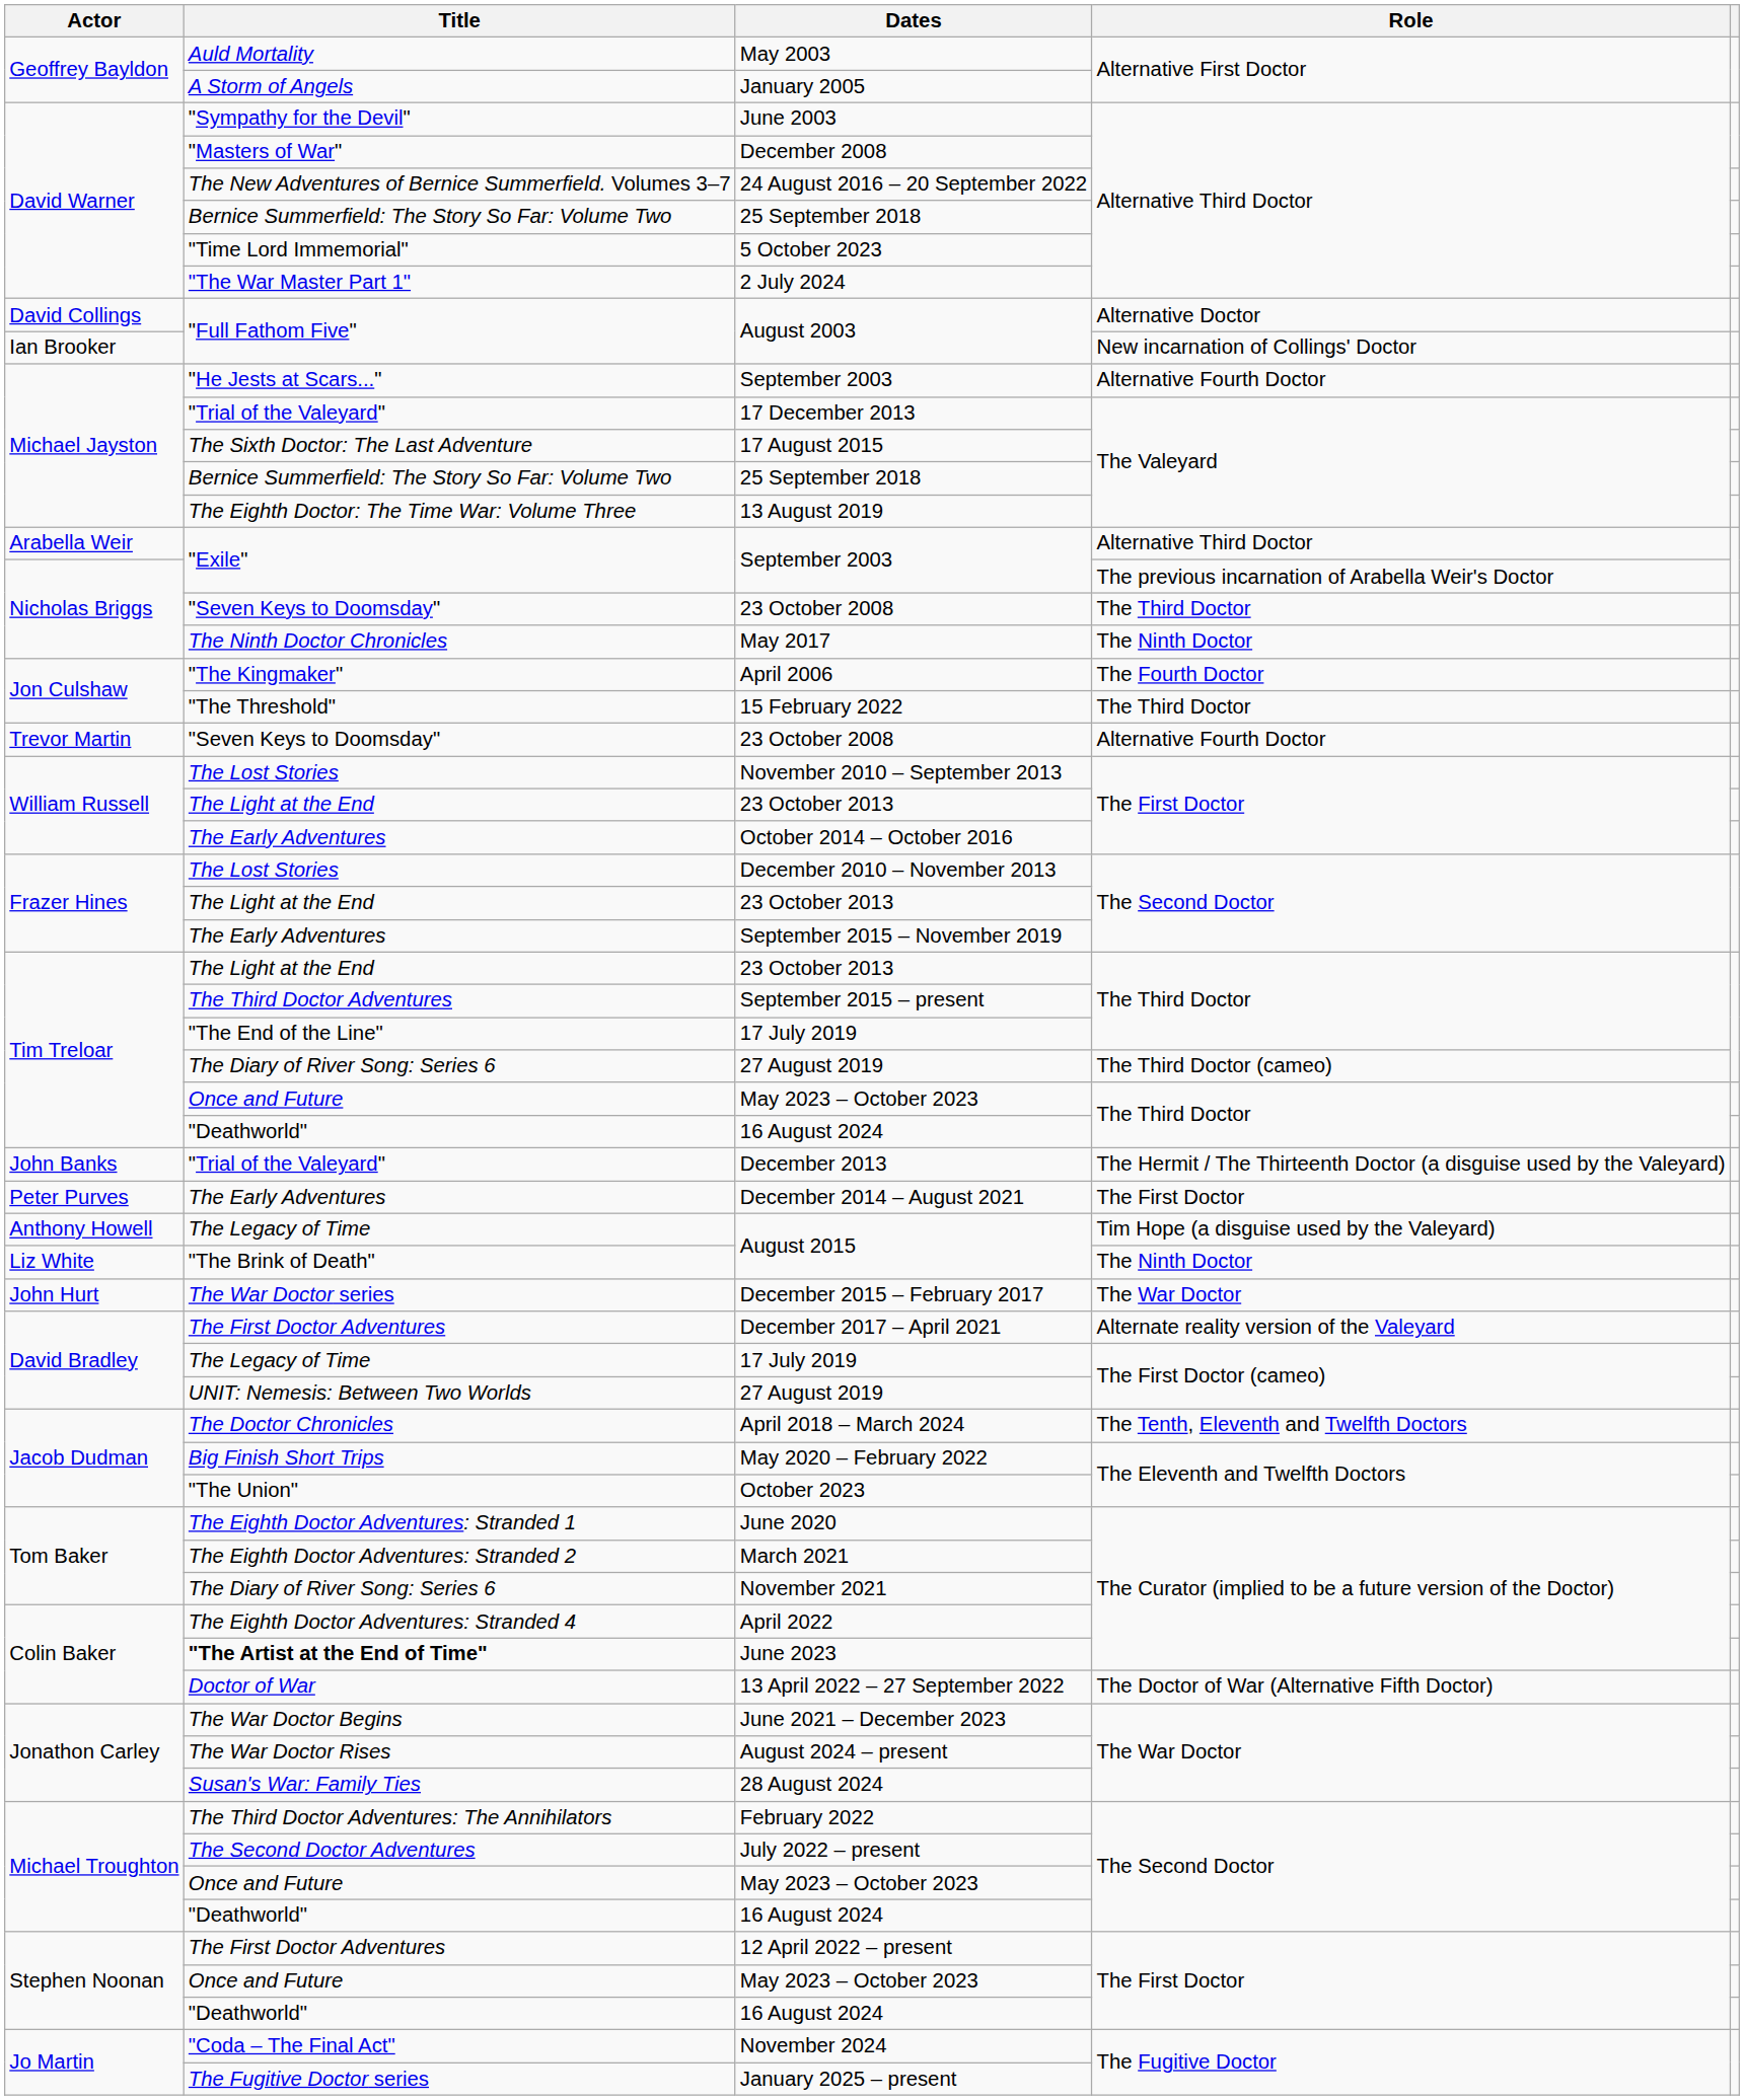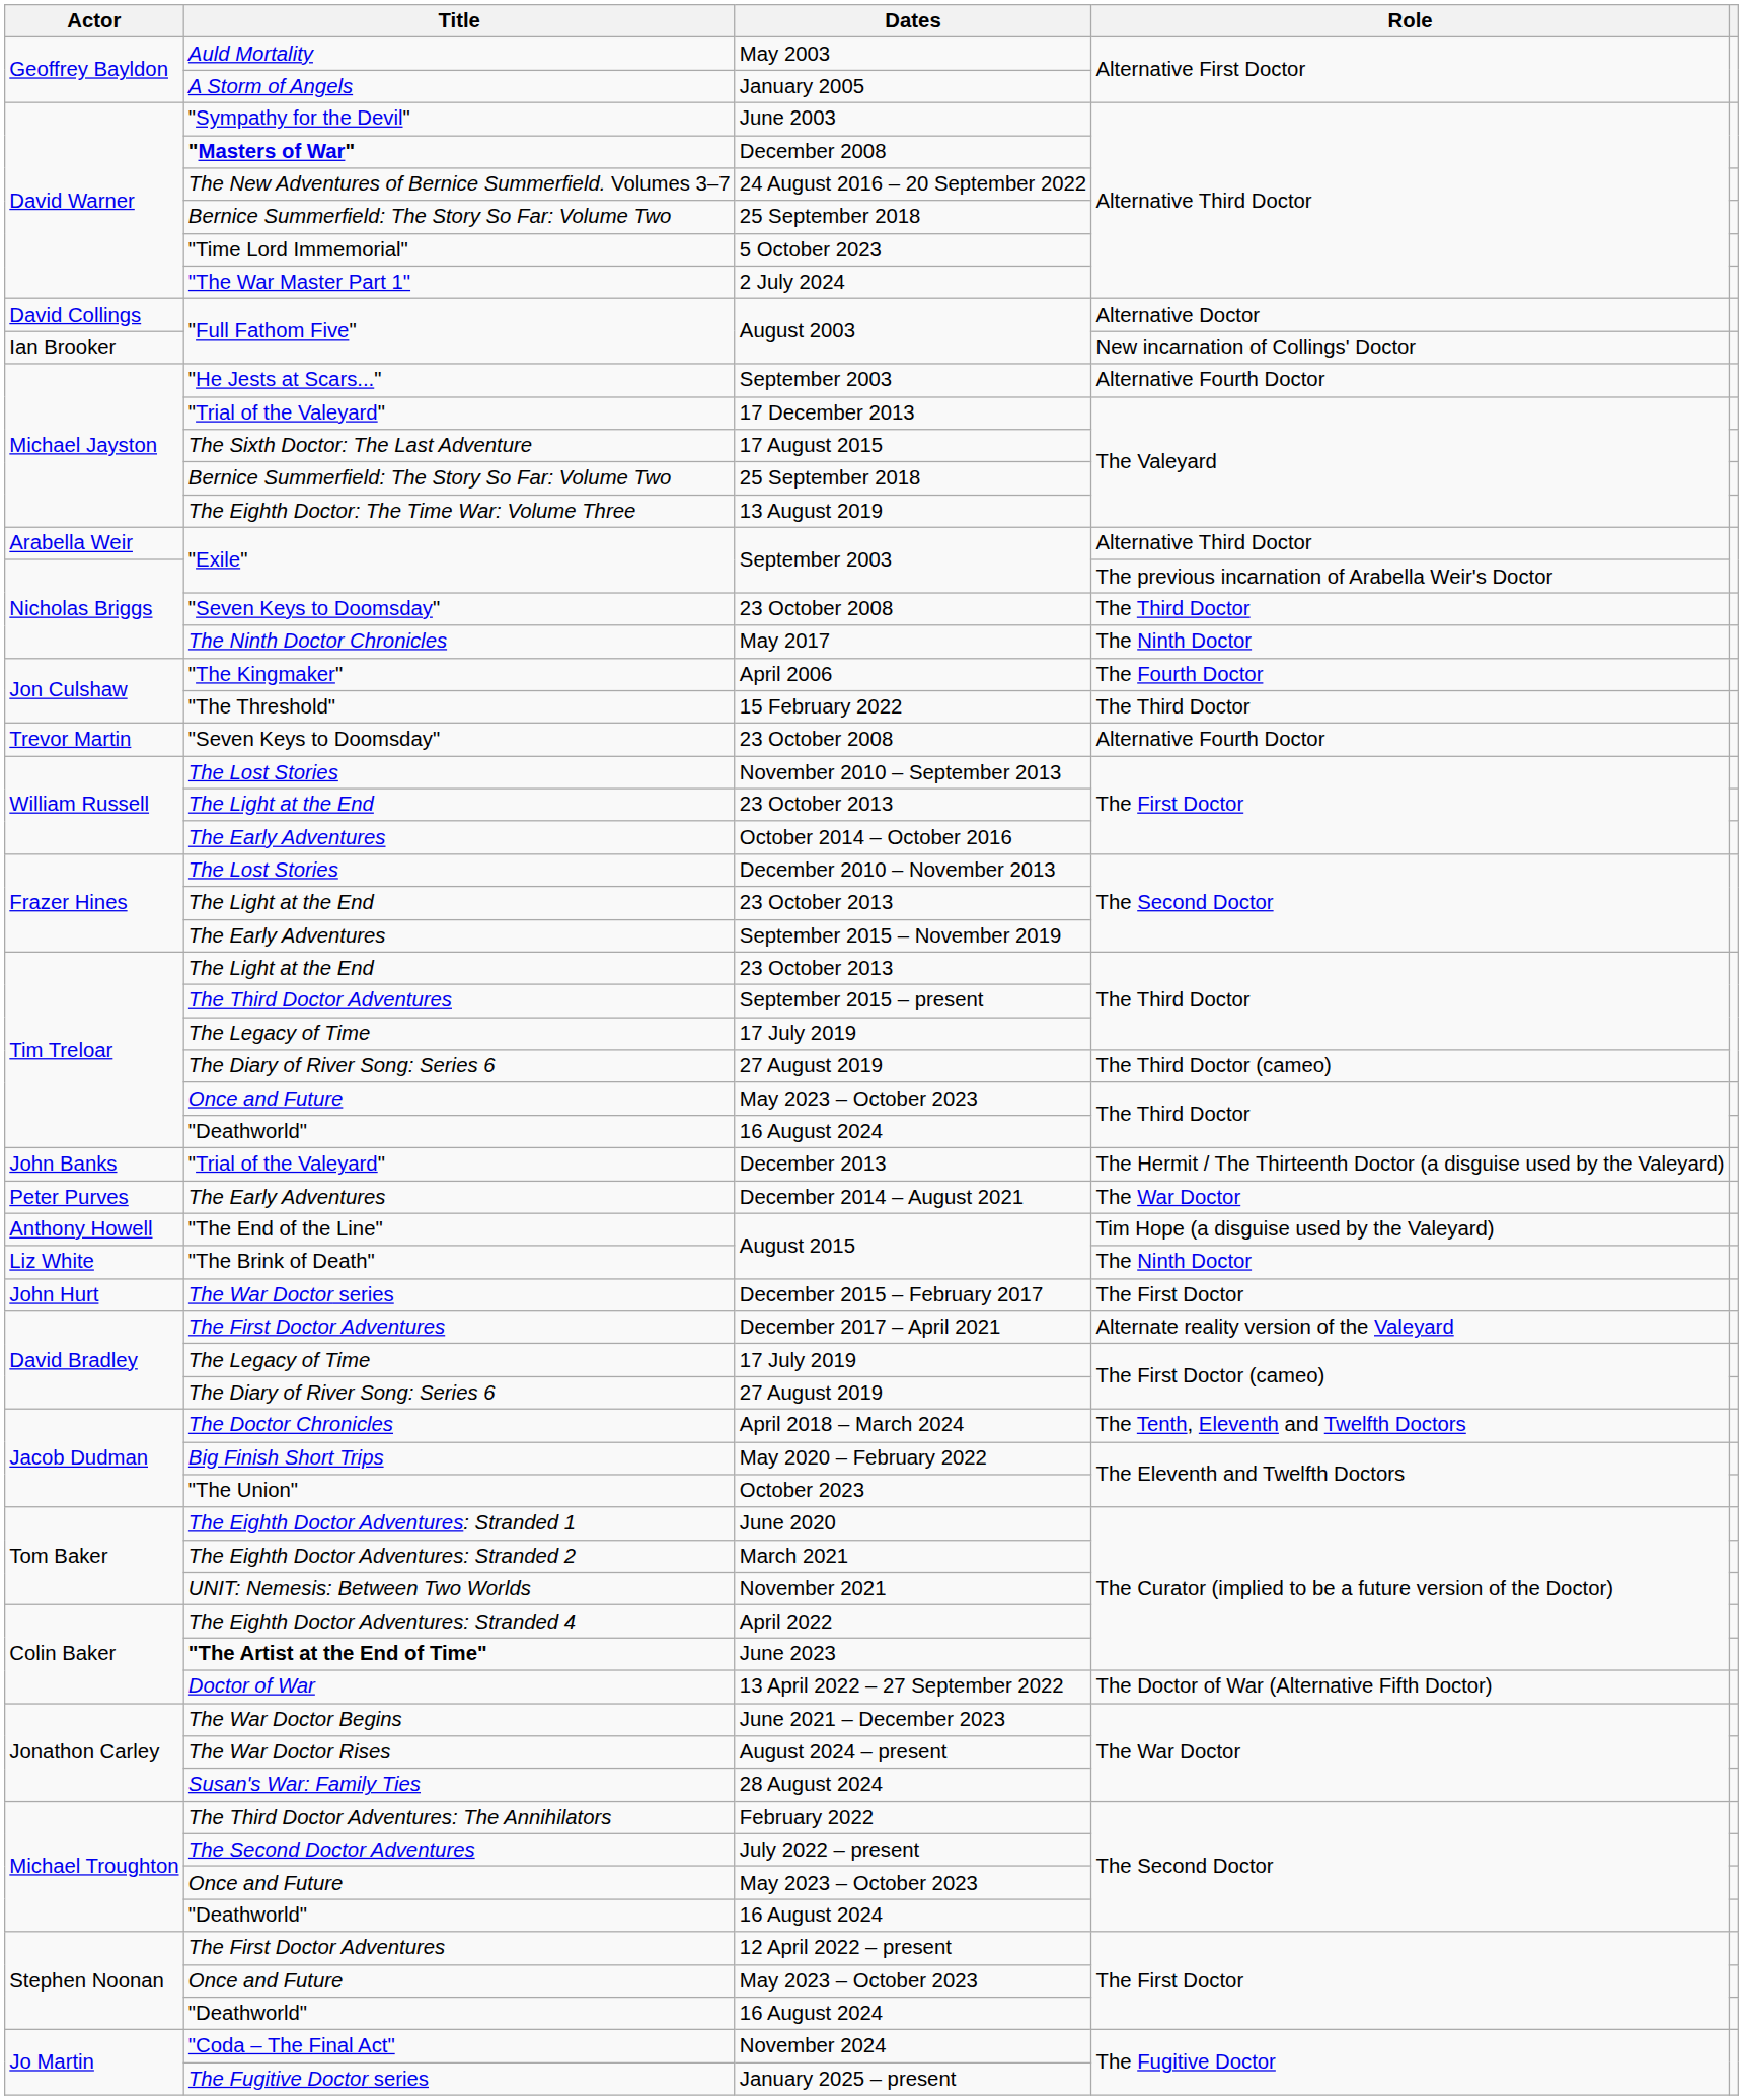 <table class="wikitable">
 <tr>
 <th>Actor</th>
 <th>Title</th>
 <th>Dates</th>
 <th>Role</th>
 <th></th>
 </tr>
 <tr>
 <td rowspan="2"><a href='#'>Geoffrey Bayldon</a></td>
 <td><em><a href='#'>Auld Mortality</a></em></td>
 <td>May 2003</td>
 <td rowspan="2">Alternative First Doctor</td>
 <td rowspan="2"></td>
 </tr>
 <tr>
 <td><em><a href='#'>A Storm of Angels</a></em></td>
 <td>January 2005</td>
 </tr>
 <tr>
 <td rowspan="6"><a href='#'>David Warner</a></td>
 <td>"<a href='#'>Sympathy for the Devil</a>"</td>
 <td>June 2003</td>
 <td rowspan="6">Alternative Third Doctor</td>
 <td rowspan="2"></td>
 </tr>
 <tr>
-<td>"<a href='#'>Masters of War</a>"</td>
+<td><strong>"<a href='#'>Masters of War</a>"</strong></td>
 <td>December 2008</td>
 </tr>
 <tr>
 <td><em>The New Adventures of Bernice Summerfield.</em> Volumes 3–7</td>
 <td>24 August 2016 – 20 September 2022</td>
 <td></td>
 </tr>
 <tr>
 <td><em>Bernice Summerfield: The Story So Far: Volume Two</em></td>
 <td>25 September 2018</td>
 <td></td>
 </tr>
 <tr>
 <td>"Time Lord Immemorial"</td>
 <td>5 October 2023</td>
 <td></td>
 </tr>
 <tr>
 <td><a href='#'>"The War Master Part 1"</a></td>
 <td>2 July 2024</td>
 <td></td>
 </tr>
 <tr>
 <td><a href='#'>David Collings</a></td>
 <td rowspan="2">"<a href='#'>Full Fathom Five</a>"</td>
 <td rowspan="2">August 2003</td>
 <td>Alternative Doctor</td>
 <td></td>
 </tr>
 <tr>
 <td>Ian Brooker</td>
 <td>New incarnation of Collings' Doctor</td>
 <td></td>
 </tr>
 <tr>
 <td rowspan="5"><a href='#'>Michael Jayston</a></td>
 <td>"<a href='#'>He Jests at Scars...</a>"</td>
 <td>September 2003</td>
 <td>Alternative Fourth Doctor</td>
 <td></td>
 </tr>
 <tr>
 <td>"<a href='#'>Trial of the Valeyard</a>"</td>
 <td>17 December 2013</td>
 <td rowspan="4">The Valeyard</td>
 <td></td>
 </tr>
 <tr>
 <td><em>The Sixth Doctor: The Last Adventure</em></td>
 <td>17 August 2015</td>
 <td></td>
 </tr>
 <tr>
 <td><em>Bernice Summerfield: The Story So Far: Volume Two</em></td>
 <td>25 September 2018</td>
 <td></td>
 </tr>
 <tr>
 <td><em>The Eighth Doctor: The Time War: Volume Three</em></td>
 <td>13 August 2019</td>
 <td></td>
 </tr>
 <tr>
 <td><a href='#'>Arabella Weir</a></td>
 <td rowspan="2">"<a href='#'>Exile</a>"</td>
 <td rowspan="2">September 2003</td>
 <td>Alternative Third Doctor</td>
 <td rowspan="2"></td>
 </tr>
 <tr>
 <td rowspan="3"><a href='#'>Nicholas Briggs</a></td>
 <td>The previous incarnation of Arabella Weir's Doctor</td>
 </tr>
 <tr>
 <td>"<a href='#'>Seven Keys to Doomsday</a>"</td>
 <td>23 October 2008</td>
 <td>The <a href='#'>Third Doctor</a></td>
 <td></td>
 </tr>
 <tr>
 <td><em><a href='#'>The Ninth Doctor Chronicles</a></em></td>
 <td>May 2017</td>
 <td>The <a href='#'>Ninth Doctor</a></td>
 <td></td>
 </tr>
 <tr>
 <td rowspan="2"><a href='#'>Jon Culshaw</a></td>
 <td>"<a href='#'>The Kingmaker</a>"</td>
 <td>April 2006</td>
 <td>The <a href='#'>Fourth Doctor</a></td>
 <td></td>
 </tr>
 <tr>
 <td>"The Threshold"</td>
 <td>15 February 2022</td>
 <td>The Third Doctor</td>
 <td></td>
 </tr>
 <tr>
 <td><a href='#'>Trevor Martin</a></td>
 <td>"Seven Keys to Doomsday"</td>
 <td>23 October 2008</td>
 <td>Alternative Fourth Doctor</td>
 <td></td>
 </tr>
 <tr>
 <td rowspan="3"><a href='#'>William Russell</a></td>
 <td><em><a href='#'>The Lost Stories</a></em></td>
 <td>November 2010 – September 2013</td>
 <td rowspan="3">The <a href='#'>First Doctor</a></td>
 <td></td>
 </tr>
 <tr>
 <td><em><a href='#'>The Light at the End</a></em></td>
 <td>23 October 2013</td>
 <td></td>
 </tr>
 <tr>
 <td><em><a href='#'>The Early Adventures</a></em></td>
 <td>October 2014 – October 2016</td>
 <td></td>
 </tr>
 <tr>
 <td rowspan="3"><a href='#'>Frazer Hines</a></td>
 <td><em><a href='#'>The Lost Stories</a></em></td>
 <td>December 2010 – November 2013</td>
 <td rowspan="3">The <a href='#'>Second Doctor</a></td>
 <td rowspan="3"></td>
 </tr>
 <tr>
 <td><em>The Light at the End</em></td>
 <td>23 October 2013</td>
 </tr>
 <tr>
 <td><em>The Early Adventures</em></td>
 <td>September 2015 – November 2019</td>
 </tr>
 <tr>
 <td rowspan="6"><a href='#'>Tim Treloar</a></td>
 <td><em>The Light at the End</em></td>
 <td>23 October 2013</td>
 <td rowspan="3">The Third Doctor</td>
 <td rowspan="4"></td>
 </tr>
 <tr>
 <td><em><a href='#'>The Third Doctor Adventures</a></em></td>
 <td>September 2015 – present</td>
 </tr>
 <tr>
-<td>"The End of the Line"</td>
+<td><em>The Legacy of Time</em></td>
 <td>17 July 2019</td>
 </tr>
 <tr>
 <td><em>The Diary of River Song: Series 6</em></td>
 <td>27 August 2019</td>
 <td>The Third Doctor (cameo)</td>
 </tr>
 <tr>
 <td><a href='#'><em>Once and Future</em></a></td>
 <td>May 2023 – October 2023</td>
 <td rowspan="2">The Third Doctor</td>
 <td></td>
 </tr>
 <tr>
 <td>"Deathworld"</td>
 <td>16 August 2024</td>
 <td></td>
 </tr>
 <tr>
 <td><a href='#'>John Banks</a></td>
 <td>"<a href='#'>Trial of the Valeyard</a>"</td>
 <td>December 2013</td>
 <td>The Hermit / The Thirteenth Doctor (a disguise used by the Valeyard)</td>
 <td></td>
 </tr>
 <tr>
 <td><a href='#'>Peter Purves</a></td>
 <td><em>The Early Adventures</em></td>
 <td>December 2014 – August 2021</td>
-<td>The First Doctor</td>
+<td>The <a href='#'>War Doctor</a></td>
 <td></td>
 </tr>
 <tr>
 <td><a href='#'>Anthony Howell</a></td>
-<td><em>The Legacy of Time</em></td>
+<td>"The End of the Line"</td>
 <td rowspan="2">August 2015</td>
 <td>Tim Hope (a disguise used by the Valeyard)</td>
 <td></td>
 </tr>
 <tr>
 <td><a href='#'>Liz White</a></td>
 <td>"The Brink of Death"</td>
 <td>The <a href='#'>Ninth Doctor</a></td>
 <td></td>
 </tr>
 <tr>
 <td><a href='#'>John Hurt</a></td>
 <td><a href='#'><em>The War Doctor</em> series</a></td>
 <td>December 2015 – February 2017</td>
-<td>The <a href='#'>War Doctor</a></td>
+<td>The First Doctor</td>
 <td></td>
 </tr>
 <tr>
 <td rowspan="3"><a href='#'>David Bradley</a></td>
 <td><em><a href='#'>The First Doctor Adventures</a></em></td>
 <td>December 2017 – April 2021</td>
 <td>Alternate reality version of the <a href='#'>Valeyard</a></td>
 <td></td>
 </tr>
 <tr>
 <td><em>The Legacy of Time</em></td>
 <td>17 July 2019</td>
 <td rowspan="2">The First Doctor (cameo)</td>
 <td></td>
 </tr>
 <tr>
-<td><em>UNIT: Nemesis: Between Two Worlds</em></td>
+<td><em>The Diary of River Song: Series 6</em></td>
 <td>27 August 2019</td>
 <td></td>
 </tr>
 <tr>
 <td rowspan="3"><a href='#'>Jacob Dudman</a></td>
 <td><a href='#'><em>The Doctor Chronicles</em></a></td>
 <td>April 2018 – March 2024</td>
 <td>The <a href='#'>Tenth</a>, <a href='#'>Eleventh</a> and <a href='#'>Twelfth Doctors</a></td>
 <td></td>
 </tr>
 <tr>
 <td><em><a href='#'>Big Finish Short Trips</a></em></td>
 <td>May 2020 – February 2022</td>
 <td rowspan="2">The Eleventh and Twelfth Doctors</td>
 <td></td>
 </tr>
 <tr>
 <td>"The Union"</td>
 <td>October 2023</td>
 <td></td>
 </tr>
 <tr>
 <td rowspan="3">Tom Baker</td>
 <td><em><a href='#'>The Eighth Doctor Adventures</a>: Stranded 1</em></td>
 <td>June 2020</td>
 <td rowspan="5">The Curator (implied to be a future version of the Doctor)</td>
 <td></td>
 </tr>
 <tr>
 <td><em>The Eighth Doctor Adventures: Stranded 2</em></td>
 <td>March 2021</td>
 <td></td>
 </tr>
 <tr>
-<td><em>The Diary of River Song: Series 6</em></td>
+<td><em>UNIT: Nemesis: Between Two Worlds</em></td>
 <td>November 2021</td>
 <td></td>
 </tr>
 <tr>
 <td rowspan="3">Colin Baker</td>
 <td><em>The Eighth Doctor Adventures: Stranded 4</em></td>
 <td>April 2022</td>
 <td></td>
 </tr>
 <tr>
 <td><strong>"The Artist at the End of Time"</strong></td>
 <td>June 2023</td>
 <td></td>
 </tr>
 <tr>
 <td><em><a href='#'>Doctor of War</a></em></td>
 <td>13 April 2022 – 27 September 2022</td>
 <td>The Doctor of War (Alternative Fifth Doctor)</td>
 <td></td>
 </tr>
 <tr>
 <td rowspan="3">Jonathon Carley</td>
 <td><em>The War Doctor Begins</em></td>
 <td>June 2021 – December 2023</td>
 <td rowspan="3">The War Doctor</td>
 <td></td>
 </tr>
 <tr>
 <td><em>The War Doctor Rises</em></td>
 <td>August 2024 – present</td>
 <td></td>
 </tr>
 <tr>
 <td><a href='#'><em>Susan's War: Family Ties</em></a></td>
 <td>28 August 2024</td>
 <td></td>
 </tr>
 <tr>
 <td rowspan="4"><a href='#'>Michael Troughton</a></td>
 <td><em>The Third Doctor Adventures: The Annihilators</em></td>
 <td>February 2022</td>
 <td rowspan="4">The Second Doctor</td>
 <td></td>
 </tr>
 <tr>
 <td><em><a href='#'>The Second Doctor Adventures</a></em></td>
 <td>July 2022 – present</td>
 <td></td>
 </tr>
 <tr>
 <td><em>Once and Future</em></td>
 <td>May 2023 – October 2023</td>
 <td></td>
 </tr>
 <tr>
 <td>"Deathworld"</td>
 <td>16 August 2024</td>
 <td></td>
 </tr>
 <tr>
 <td rowspan="3">Stephen Noonan</td>
 <td><em>The First Doctor Adventures</em></td>
 <td>12 April 2022 – present</td>
 <td rowspan="3">The First Doctor</td>
 <td></td>
 </tr>
 <tr>
 <td><em>Once and Future</em></td>
 <td>May 2023 – October 2023</td>
 <td></td>
 </tr>
 <tr>
 <td>"Deathworld"</td>
 <td>16 August 2024</td>
 <td></td>
 </tr>
 <tr>
 <td rowspan="2"><a href='#'>Jo Martin</a></td>
 <td><a href='#'>"Coda – The Final Act"</a></td>
 <td>November 2024</td>
 <td rowspan="2">The <a href='#'>Fugitive Doctor</a></td>
 <td rowspan="2"></td>
 </tr>
 <tr>
 <td><a href='#'><em>The Fugitive Doctor</em> series</a></td>
 <td>January 2025 – present</td>
 </tr>
 </table>
